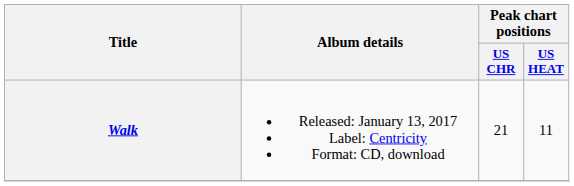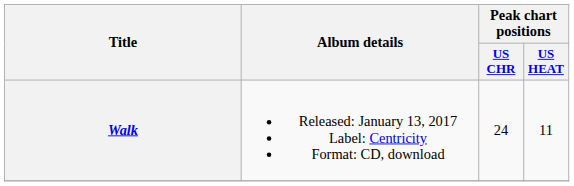 <table class="wikitable plainrowheaders" style="text-align:center;">
 <tr>
 <th scope="col" rowspan="2" style="width:16em;">Title</th>
 <th scope="col" rowspan="2" style="width:16em;">Album details</th>
 <th scope="col" colspan="2">Peak chart positions</th>
 </tr>
 <tr>
 <th style="width:3em; font-size:90%"><a href='#'>US<br>CHR</a></th>
 <th style="width:3em; font-size:90%"><a href='#'>US<br>HEAT</a></th>
 </tr>
 <tr>
 <th scope="row"><em><a href='#'>Walk</a></em></th>
 <td><br><ul><li>Released: January 13, 2017</li><li>Label: <a href='#'>Centricity</a></li><li>Format: CD, download</li></ul></td>
-<td>21</td>
+<td>24</td>
 <td>11</td>
 </tr>
 <tr>
 </tr>
 </table>
